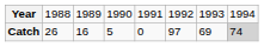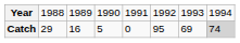 <table class="wikitable">
 <tr>
 <th>Year</th>
 <td>1988</td>
 <td>1989</td>
 <td>1990</td>
 <td>1991</td>
 <td>1992</td>
 <td>1993</td>
 <td>1994</td>
 </tr>
 <tr>
 <th>Catch</th>
-<td>26</td>
+<td>29</td>
 <td>16</td>
 <td>5</td>
 <td>0</td>
-<td>97</td>
+<td>95</td>
 <td>69</td>
 <td style="background: lightgrey;">74</td>
 </tr>
 </table>
